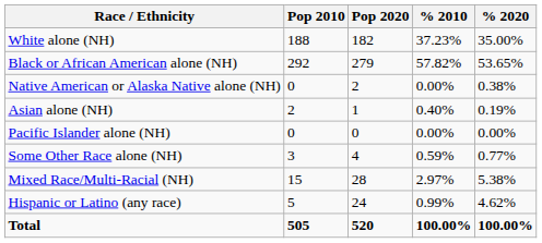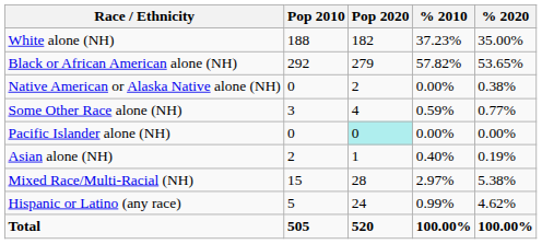 <table class="wikitable">
 <tr>
 <th>Race / Ethnicity</th>
 <th>Pop 2010</th>
 <th>Pop 2020</th>
 <th>% 2010</th>
 <th>% 2020</th>
 </tr>
 <tr>
 <td><a href='#'>White</a> alone (NH)</td>
 <td>188</td>
 <td>182</td>
 <td>37.23%</td>
 <td>35.00%</td>
 </tr>
 <tr>
 <td><a href='#'>Black or African American</a> alone (NH)</td>
 <td>292</td>
 <td>279</td>
 <td>57.82%</td>
 <td>53.65%</td>
 </tr>
 <tr>
 <td><a href='#'>Native American</a> or <a href='#'>Alaska Native</a> alone (NH)</td>
 <td>0</td>
 <td>2</td>
 <td>0.00%</td>
 <td>0.38%</td>
 </tr>
 <tr>
+<td><a href='#'>Some Other Race</a> alone (NH)</td>
+<td>3</td>
+<td>4</td>
+<td>0.59%</td>
+<td>0.77%</td>
+</tr>
+<tr>
+<td><a href='#'>Pacific Islander</a> alone (NH)</td>
+<td>0</td>
+<td style="background: paleturquoise;">0</td>
+<td>0.00%</td>
+<td>0.00%</td>
+</tr>
+<tr>
 <td><a href='#'>Asian</a> alone (NH)</td>
 <td>2</td>
 <td>1</td>
 <td>0.40%</td>
 <td>0.19%</td>
-</tr>
-<tr>
-<td><a href='#'>Pacific Islander</a> alone (NH)</td>
-<td>0</td>
-<td>0</td>
-<td>0.00%</td>
-<td>0.00%</td>
-</tr>
-<tr>
-<td><a href='#'>Some Other Race</a> alone (NH)</td>
-<td>3</td>
-<td>4</td>
-<td>0.59%</td>
-<td>0.77%</td>
 </tr>
 <tr>
 <td><a href='#'>Mixed Race/Multi-Racial</a> (NH)</td>
 <td>15</td>
 <td>28</td>
 <td>2.97%</td>
 <td>5.38%</td>
 </tr>
 <tr>
 <td><a href='#'>Hispanic or Latino</a> (any race)</td>
 <td>5</td>
 <td>24</td>
 <td>0.99%</td>
 <td>4.62%</td>
 </tr>
 <tr>
 <td><strong>Total</strong></td>
 <td><strong>505</strong></td>
 <td><strong>520</strong></td>
 <td><strong>100.00%</strong></td>
 <td><strong>100.00%</strong></td>
 </tr>
 </table>
